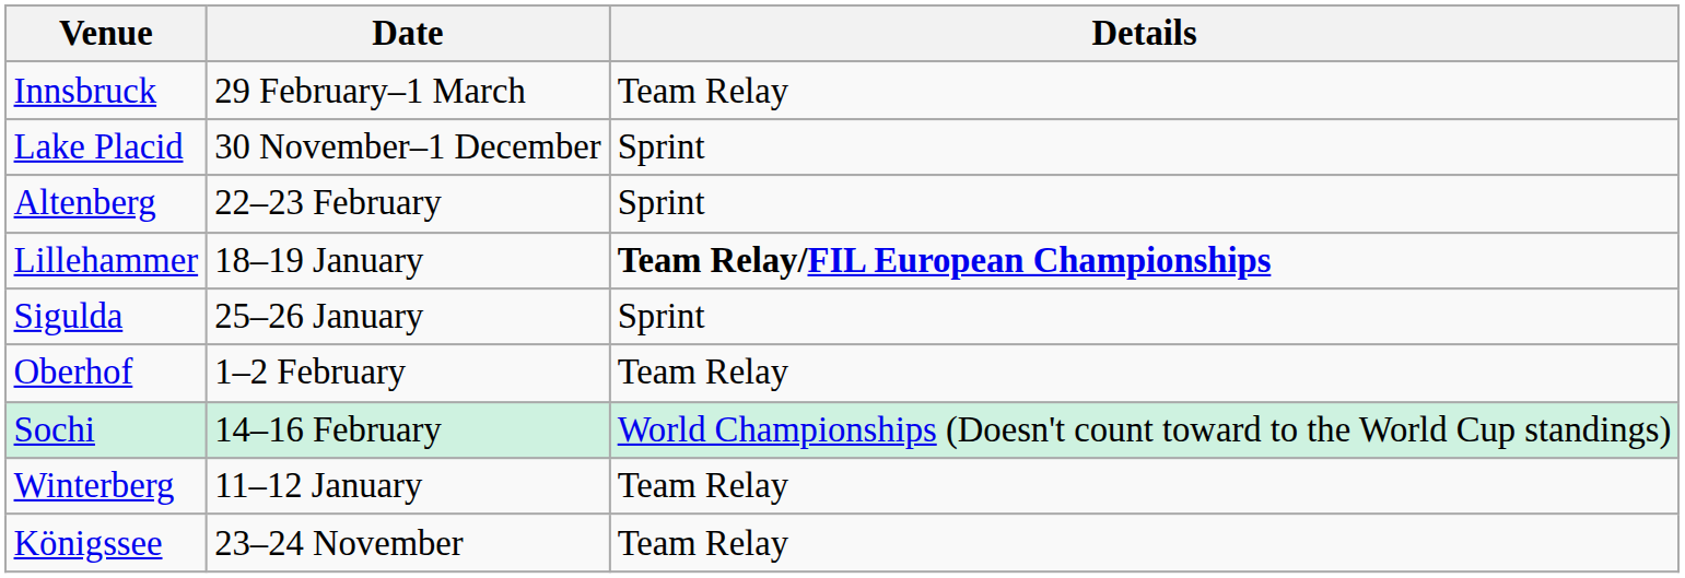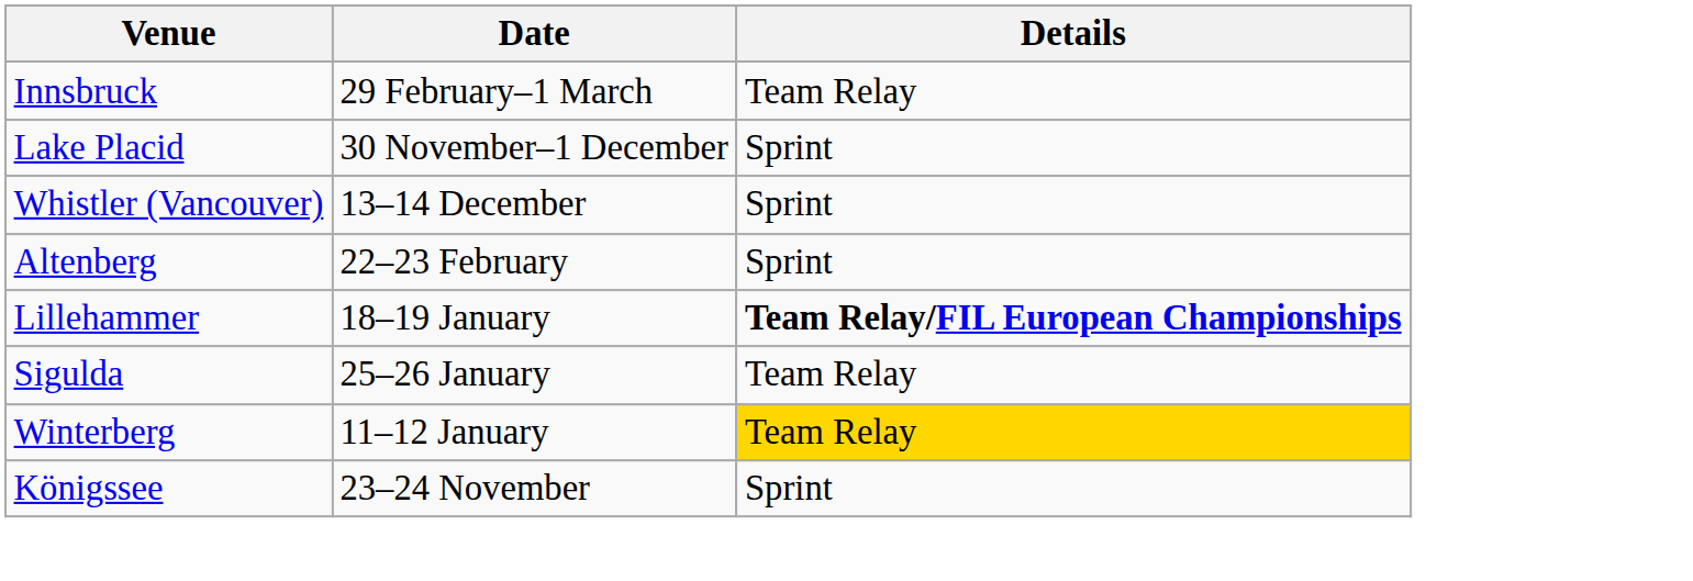 <table class="wikitable">
 <tr>
 <th>Venue</th>
 <th>Date</th>
 <th>Details</th>
 </tr>
 <tr>
 <td> <a href='#'>Innsbruck</a></td>
 <td>29 February–1 March</td>
 <td>Team Relay</td>
 </tr>
 <tr>
 <td> <a href='#'>Lake Placid</a></td>
 <td>30 November–1 December</td>
 <td>Sprint</td>
 </tr>
 <tr>
+<td> <a href='#'>Whistler (Vancouver)</a></td>
+<td>13–14 December</td>
+<td>Sprint</td>
+</tr>
+<tr>
 <td> <a href='#'>Altenberg</a></td>
 <td>22–23 February</td>
 <td>Sprint</td>
 </tr>
 <tr>
 <td> <a href='#'>Lillehammer</a></td>
 <td>18–19 January</td>
 <td><strong>Team Relay/<a href='#'>FIL European Championships</a></strong></td>
 </tr>
 <tr>
 <td> <a href='#'>Sigulda</a></td>
 <td>25–26 January</td>
-<td>Sprint</td>
-</tr>
-<tr>
-<td> <a href='#'>Oberhof</a></td>
-<td>1–2 February</td>
 <td>Team Relay</td>
-</tr>
-<tr style="background:#CEF2E0">
-<td> <a href='#'>Sochi</a></td>
-<td>14–16 February</td>
-<td><a href='#'>World Championships</a> (Doesn't count toward to the World Cup standings)</td>
 </tr>
 <tr>
 <td> <a href='#'>Winterberg</a></td>
 <td>11–12 January</td>
-<td>Team Relay</td>
+<td style="background: gold;">Team Relay</td>
 </tr>
 <tr>
 <td> <a href='#'>Königssee</a></td>
 <td>23–24 November</td>
-<td>Team Relay</td>
+<td>Sprint</td>
 </tr>
 </table>
